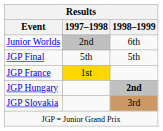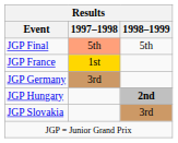 <table class="wikitable" style="text-align:center">
 <tr>
 <th colspan=3 align=center><strong>Results</strong></th>
 </tr>
 <tr>
 <th>Event</th>
 <th>1997–1998</th>
 <th>1998–1999</th>
 </tr>
 <tr>
-<td align=left><a href='#'>Junior Worlds</a></td>
-<td bgcolor=silver>2nd</td>
-<td>6th</td>
-</tr>
-<tr>
 <td align=left><a href='#'>JGP Final</a></td>
-<td>5th</td>
+<td style="background: lightsalmon;">5th</td>
 <td>5th</td>
 </tr>
 <tr>
 <td align=left><a href='#'>JGP France</a></td>
 <td bgcolor=gold>1st</td>
+<td></td>
+</tr>
+<tr>
+<td align=left><a href='#'>JGP Germany</a></td>
+<td bgcolor=cc9966>3rd</td>
 <td></td>
 </tr>
 <tr>
 <td align=left><a href='#'>JGP Hungary</a></td>
 <td></td>
 <td bgcolor=silver><strong>2nd</strong></td>
 </tr>
 <tr>
 <td align=left><a href='#'>JGP Slovakia</a></td>
 <td></td>
 <td bgcolor=cc9966>3rd</td>
 </tr>
 <tr>
 <td colspan=3 align=center><small> JGP = Junior Grand Prix </small></td>
 </tr>
 </table>
